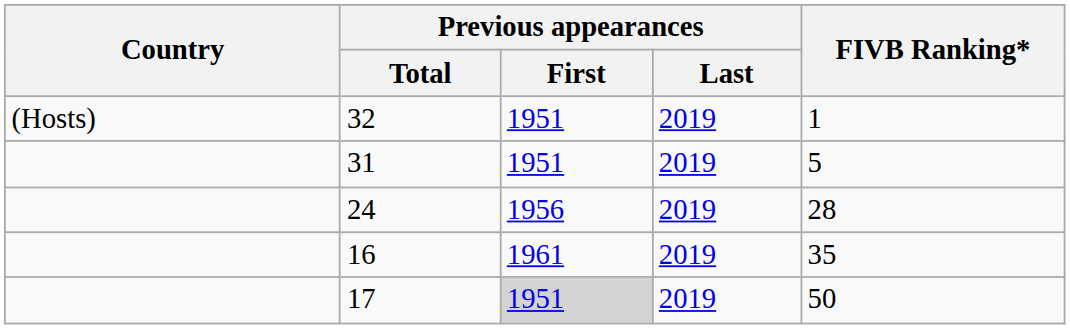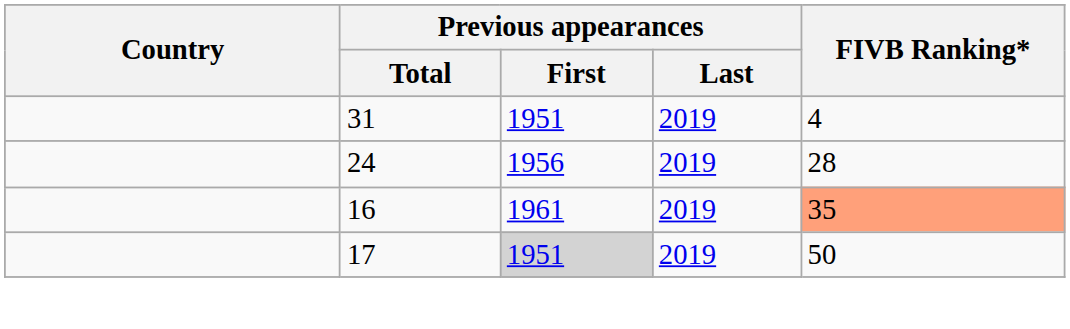 <table class="wikitable">
 <tr>
 <th rowspan=2 style="width:180px">Country</th>
 <th colspan=3 style="width:250px">Previous appearances</th>
 <th rowspan=2 style="width:140px">FIVB Ranking*</th>
 </tr>
 <tr>
 <th>Total</th>
 <th>First</th>
 <th>Last</th>
 </tr>
 <tr>
-<td> (Hosts)</td>
-<td>32</td>
-<td><a href='#'>1951</a></td>
-<td><a href='#'>2019</a></td>
-<td>1</td>
-</tr>
-<tr>
 <td></td>
 <td>31</td>
 <td><a href='#'>1951</a></td>
 <td><a href='#'>2019</a></td>
-<td>5</td>
+<td>4</td>
 </tr>
 <tr>
 <td></td>
 <td>24</td>
 <td><a href='#'>1956</a></td>
 <td><a href='#'>2019</a></td>
 <td>28</td>
 </tr>
 <tr>
 <td></td>
 <td>16</td>
 <td><a href='#'>1961</a></td>
 <td><a href='#'>2019</a></td>
-<td>35</td>
+<td style="background: lightsalmon;">35</td>
 </tr>
 <tr>
 <td></td>
 <td>17</td>
 <td style="background: lightgrey;"><a href='#'>1951</a></td>
 <td><a href='#'>2019</a></td>
 <td>50</td>
 </tr>
 </table>
